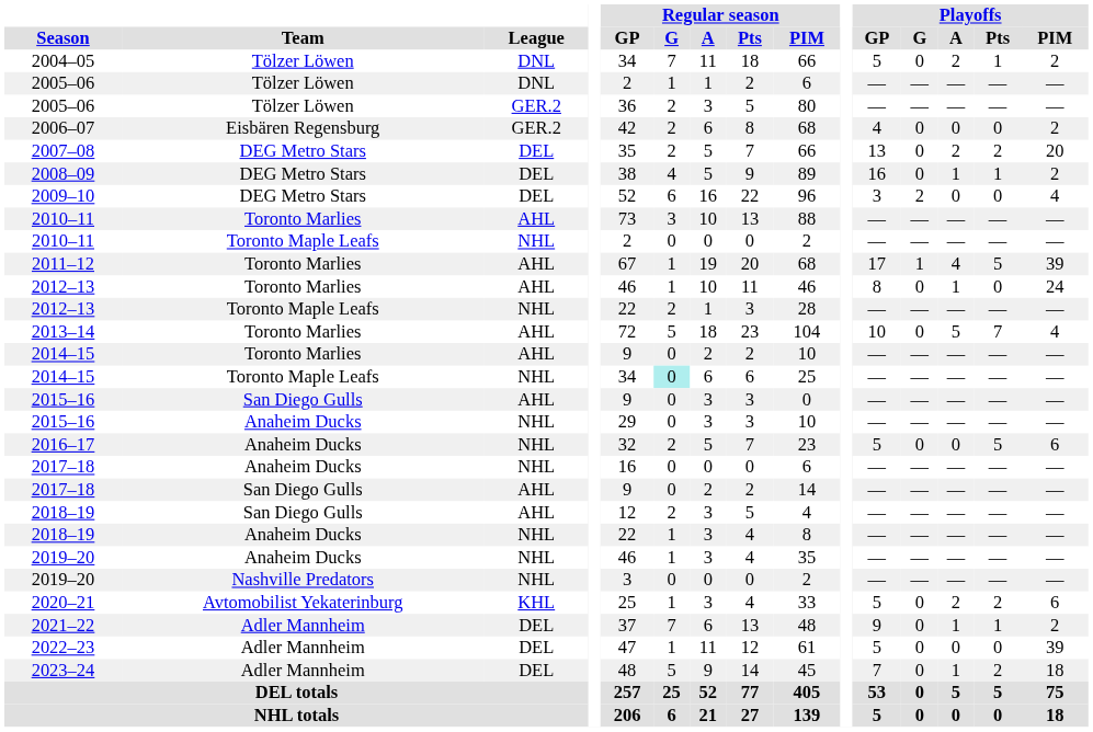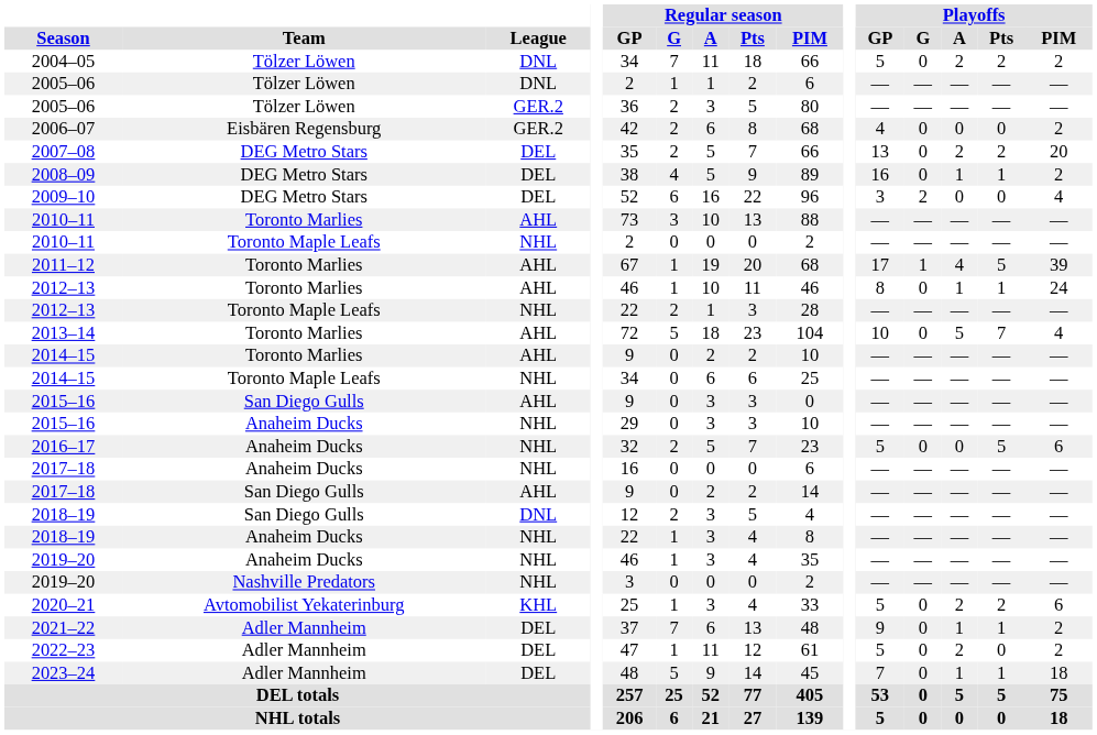 <table border="0" cellpadding="1" cellspacing="0" style="text-align:center; width:60em;">
 <tr style="background:#e0e0e0;">
 <th colspan="3" bgcolor="#ffffff"> </th>
 <th rowspan="99" bgcolor="#ffffff"> </th>
 <th colspan="5"><a href='#'>Regular season</a></th>
 <th rowspan="99" bgcolor="#ffffff"> </th>
 <th colspan="5"><a href='#'>Playoffs</a></th>
 </tr>
 <tr style="background:#e0e0e0;">
 <th><a href='#'>Season</a></th>
 <th>Team</th>
 <th>League</th>
 <th>GP</th>
 <th><a href='#'>G</a></th>
 <th><a href='#'>A</a></th>
 <th><a href='#'>Pts</a></th>
 <th><a href='#'>PIM</a></th>
 <th>GP</th>
 <th>G</th>
 <th>A</th>
 <th>Pts</th>
 <th>PIM</th>
 </tr>
 <tr>
 <td>2004–05</td>
 <td><a href='#'>Tölzer Löwen</a></td>
 <td><a href='#'>DNL</a></td>
 <td>34</td>
 <td>7</td>
 <td>11</td>
 <td>18</td>
 <td>66</td>
 <td>5</td>
 <td>0</td>
 <td>2</td>
-<td>1</td>
+<td>2</td>
 <td>2</td>
 </tr>
 <tr style="background:#f0f0f0;">
 <td>2005–06</td>
 <td>Tölzer Löwen</td>
 <td>DNL</td>
 <td>2</td>
 <td>1</td>
 <td>1</td>
 <td>2</td>
 <td>6</td>
 <td>—</td>
 <td>—</td>
 <td>—</td>
 <td>—</td>
 <td>—</td>
 </tr>
 <tr>
 <td>2005–06</td>
 <td>Tölzer Löwen</td>
 <td><a href='#'>GER.2</a></td>
 <td>36</td>
 <td>2</td>
 <td>3</td>
 <td>5</td>
 <td>80</td>
 <td>—</td>
 <td>—</td>
 <td>—</td>
 <td>—</td>
 <td>—</td>
 </tr>
 <tr style="background:#f0f0f0;">
 <td>2006–07</td>
 <td>Eisbären Regensburg</td>
 <td>GER.2</td>
 <td>42</td>
 <td>2</td>
 <td>6</td>
 <td>8</td>
 <td>68</td>
 <td>4</td>
 <td>0</td>
 <td>0</td>
 <td>0</td>
 <td>2</td>
 </tr>
 <tr>
 <td><a href='#'>2007–08</a></td>
 <td><a href='#'>DEG Metro Stars</a></td>
 <td><a href='#'>DEL</a></td>
 <td>35</td>
 <td>2</td>
 <td>5</td>
 <td>7</td>
 <td>66</td>
 <td>13</td>
 <td>0</td>
 <td>2</td>
 <td>2</td>
 <td>20</td>
 </tr>
 <tr style="background:#f0f0f0;">
 <td><a href='#'>2008–09</a></td>
 <td>DEG Metro Stars</td>
 <td>DEL</td>
 <td>38</td>
 <td>4</td>
 <td>5</td>
 <td>9</td>
 <td>89</td>
 <td>16</td>
 <td>0</td>
 <td>1</td>
 <td>1</td>
 <td>2</td>
 </tr>
 <tr>
 <td><a href='#'>2009–10</a></td>
 <td>DEG Metro Stars</td>
 <td>DEL</td>
 <td>52</td>
 <td>6</td>
 <td>16</td>
 <td>22</td>
 <td>96</td>
 <td>3</td>
 <td>2</td>
 <td>0</td>
 <td>0</td>
 <td>4</td>
 </tr>
 <tr style="background:#f0f0f0;">
 <td><a href='#'>2010–11</a></td>
 <td><a href='#'>Toronto Marlies</a></td>
 <td><a href='#'>AHL</a></td>
 <td>73</td>
 <td>3</td>
 <td>10</td>
 <td>13</td>
 <td>88</td>
 <td>—</td>
 <td>—</td>
 <td>—</td>
 <td>—</td>
 <td>—</td>
 </tr>
 <tr>
 <td><a href='#'>2010–11</a></td>
 <td><a href='#'>Toronto Maple Leafs</a></td>
 <td><a href='#'>NHL</a></td>
 <td>2</td>
 <td>0</td>
 <td>0</td>
 <td>0</td>
 <td>2</td>
 <td>—</td>
 <td>—</td>
 <td>—</td>
 <td>—</td>
 <td>—</td>
 </tr>
 <tr style="background:#f0f0f0;">
 <td><a href='#'>2011–12</a></td>
 <td>Toronto Marlies</td>
 <td>AHL</td>
 <td>67</td>
 <td>1</td>
 <td>19</td>
 <td>20</td>
 <td>68</td>
 <td>17</td>
 <td>1</td>
 <td>4</td>
 <td>5</td>
 <td>39</td>
 </tr>
 <tr>
 <td><a href='#'>2012–13</a></td>
 <td>Toronto Marlies</td>
 <td>AHL</td>
 <td>46</td>
 <td>1</td>
 <td>10</td>
 <td>11</td>
 <td>46</td>
 <td>8</td>
 <td>0</td>
 <td>1</td>
-<td>0</td>
+<td>1</td>
 <td>24</td>
 </tr>
 <tr style="background:#f0f0f0;">
 <td><a href='#'>2012–13</a></td>
 <td>Toronto Maple Leafs</td>
 <td>NHL</td>
 <td>22</td>
 <td>2</td>
 <td>1</td>
 <td>3</td>
 <td>28</td>
 <td>—</td>
 <td>—</td>
 <td>—</td>
 <td>—</td>
 <td>—</td>
 </tr>
 <tr>
 <td><a href='#'>2013–14</a></td>
 <td>Toronto Marlies</td>
 <td>AHL</td>
 <td>72</td>
 <td>5</td>
 <td>18</td>
 <td>23</td>
 <td>104</td>
 <td>10</td>
 <td>0</td>
 <td>5</td>
 <td>7</td>
 <td>4</td>
 </tr>
 <tr style="background:#f0f0f0;">
 <td><a href='#'>2014–15</a></td>
 <td>Toronto Marlies</td>
 <td>AHL</td>
 <td>9</td>
 <td>0</td>
 <td>2</td>
 <td>2</td>
 <td>10</td>
 <td>—</td>
 <td>—</td>
 <td>—</td>
 <td>—</td>
 <td>—</td>
 </tr>
 <tr>
 <td><a href='#'>2014–15</a></td>
 <td>Toronto Maple Leafs</td>
 <td>NHL</td>
 <td>34</td>
-<td style="background: paleturquoise;">0</td>
+<td>0</td>
 <td>6</td>
 <td>6</td>
 <td>25</td>
 <td>—</td>
 <td>—</td>
 <td>—</td>
 <td>—</td>
 <td>—</td>
 </tr>
 <tr style="background:#f0f0f0;">
 <td><a href='#'>2015–16</a></td>
 <td><a href='#'>San Diego Gulls</a></td>
 <td>AHL</td>
 <td>9</td>
 <td>0</td>
 <td>3</td>
 <td>3</td>
 <td>0</td>
 <td>—</td>
 <td>—</td>
 <td>—</td>
 <td>—</td>
 <td>—</td>
 </tr>
 <tr>
 <td><a href='#'>2015–16</a></td>
 <td><a href='#'>Anaheim Ducks</a></td>
 <td>NHL</td>
 <td>29</td>
 <td>0</td>
 <td>3</td>
 <td>3</td>
 <td>10</td>
 <td>—</td>
 <td>—</td>
 <td>—</td>
 <td>—</td>
 <td>—</td>
 </tr>
 <tr style="background:#f0f0f0;">
 <td><a href='#'>2016–17</a></td>
 <td>Anaheim Ducks</td>
 <td>NHL</td>
 <td>32</td>
 <td>2</td>
 <td>5</td>
 <td>7</td>
 <td>23</td>
 <td>5</td>
 <td>0</td>
 <td>0</td>
 <td>5</td>
 <td>6</td>
 </tr>
 <tr>
 <td><a href='#'>2017–18</a></td>
 <td>Anaheim Ducks</td>
 <td>NHL</td>
 <td>16</td>
 <td>0</td>
 <td>0</td>
 <td>0</td>
 <td>6</td>
 <td>—</td>
 <td>—</td>
 <td>—</td>
 <td>—</td>
 <td>—</td>
 </tr>
 <tr style="background:#f0f0f0;">
 <td><a href='#'>2017–18</a></td>
 <td>San Diego Gulls</td>
 <td>AHL</td>
 <td>9</td>
 <td>0</td>
 <td>2</td>
 <td>2</td>
 <td>14</td>
 <td>—</td>
 <td>—</td>
 <td>—</td>
 <td>—</td>
 <td>—</td>
 </tr>
 <tr>
 <td><a href='#'>2018–19</a></td>
 <td>San Diego Gulls</td>
-<td>AHL</td>
+<td><a href='#'>DNL</a></td>
 <td>12</td>
 <td>2</td>
 <td>3</td>
 <td>5</td>
 <td>4</td>
 <td>—</td>
 <td>—</td>
 <td>—</td>
 <td>—</td>
 <td>—</td>
 </tr>
 <tr style="background:#f0f0f0;">
 <td><a href='#'>2018–19</a></td>
 <td>Anaheim Ducks</td>
 <td>NHL</td>
 <td>22</td>
 <td>1</td>
 <td>3</td>
 <td>4</td>
 <td>8</td>
 <td>—</td>
 <td>—</td>
 <td>—</td>
 <td>—</td>
 <td>—</td>
 </tr>
 <tr>
 <td><a href='#'>2019–20</a></td>
 <td>Anaheim Ducks</td>
 <td>NHL</td>
 <td>46</td>
 <td>1</td>
 <td>3</td>
 <td>4</td>
 <td>35</td>
 <td>—</td>
 <td>—</td>
 <td>—</td>
 <td>—</td>
 <td>—</td>
 </tr>
 <tr style="background:#f0f0f0;">
 <td>2019–20</td>
 <td><a href='#'>Nashville Predators</a></td>
 <td>NHL</td>
 <td>3</td>
 <td>0</td>
 <td>0</td>
 <td>0</td>
 <td>2</td>
 <td>—</td>
 <td>—</td>
 <td>—</td>
 <td>—</td>
 <td>—</td>
 </tr>
 <tr>
 <td><a href='#'>2020–21</a></td>
 <td><a href='#'>Avtomobilist Yekaterinburg</a></td>
 <td><a href='#'>KHL</a></td>
 <td>25</td>
 <td>1</td>
 <td>3</td>
 <td>4</td>
 <td>33</td>
 <td>5</td>
 <td>0</td>
 <td>2</td>
 <td>2</td>
 <td>6</td>
 </tr>
 <tr style="background:#f0f0f0;">
 <td><a href='#'>2021–22</a></td>
 <td><a href='#'>Adler Mannheim</a></td>
 <td>DEL</td>
 <td>37</td>
 <td>7</td>
 <td>6</td>
 <td>13</td>
 <td>48</td>
 <td>9</td>
 <td>0</td>
 <td>1</td>
 <td>1</td>
 <td>2</td>
 </tr>
 <tr>
 <td><a href='#'>2022–23</a></td>
 <td>Adler Mannheim</td>
 <td>DEL</td>
 <td>47</td>
 <td>1</td>
 <td>11</td>
 <td>12</td>
 <td>61</td>
 <td>5</td>
 <td>0</td>
+<td>2</td>
 <td>0</td>
-<td>0</td>
-<td>39</td>
+<td>2</td>
 </tr>
 <tr style="background:#f0f0f0;">
 <td><a href='#'>2023–24</a></td>
 <td>Adler Mannheim</td>
 <td>DEL</td>
 <td>48</td>
 <td>5</td>
 <td>9</td>
 <td>14</td>
 <td>45</td>
 <td>7</td>
 <td>0</td>
 <td>1</td>
-<td>2</td>
+<td>1</td>
 <td>18</td>
 </tr>
 <tr bgcolor="#e0e0e0">
 <th colspan="3">DEL totals</th>
 <th>257</th>
 <th>25</th>
 <th>52</th>
 <th>77</th>
 <th>405</th>
 <th>53</th>
 <th>0</th>
 <th>5</th>
 <th>5</th>
 <th>75</th>
 </tr>
 <tr bgcolor="#e0e0e0">
 <th colspan="3">NHL totals</th>
 <th>206</th>
 <th>6</th>
 <th>21</th>
 <th>27</th>
 <th>139</th>
 <th>5</th>
 <th>0</th>
 <th>0</th>
 <th>0</th>
 <th>18</th>
 </tr>
 </table>
